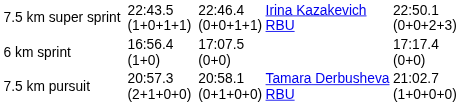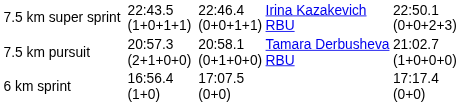 <table>
 <tr>
 <td>7.5 km super sprint</td>
 <td></td>
 <td>22:43.5<br>(1+0+1+1)</td>
 <td></td>
 <td>22:46.4<br>(0+0+1+1)</td>
 <td><a href='#'>Irina Kazakevich</a><br><a href='#'>RBU</a></td>
 <td>22:50.1<br>(0+0+2+3)</td>
 </tr>
 <tr>
+<td>7.5 km pursuit</td>
+<td></td>
+<td>20:57.3<br>(2+1+0+0)</td>
+<td></td>
+<td>20:58.1<br>(0+1+0+0)</td>
+<td><a href='#'>Tamara Derbusheva</a><br><a href='#'>RBU</a></td>
+<td>21:02.7<br>(1+0+0+0)</td>
+</tr>
+<tr>
 <td>6 km sprint</td>
 <td></td>
 <td>16:56.4<br>(1+0)</td>
 <td></td>
 <td>17:07.5<br>(0+0)</td>
 <td></td>
 <td>17:17.4<br>(0+0)</td>
 </tr>
-<tr>
-<td>7.5 km pursuit</td>
-<td></td>
-<td>20:57.3<br>(2+1+0+0)</td>
-<td></td>
-<td>20:58.1<br>(0+1+0+0)</td>
-<td><a href='#'>Tamara Derbusheva</a><br><a href='#'>RBU</a></td>
-<td>21:02.7<br>(1+0+0+0)</td>
-</tr>
 </table>
